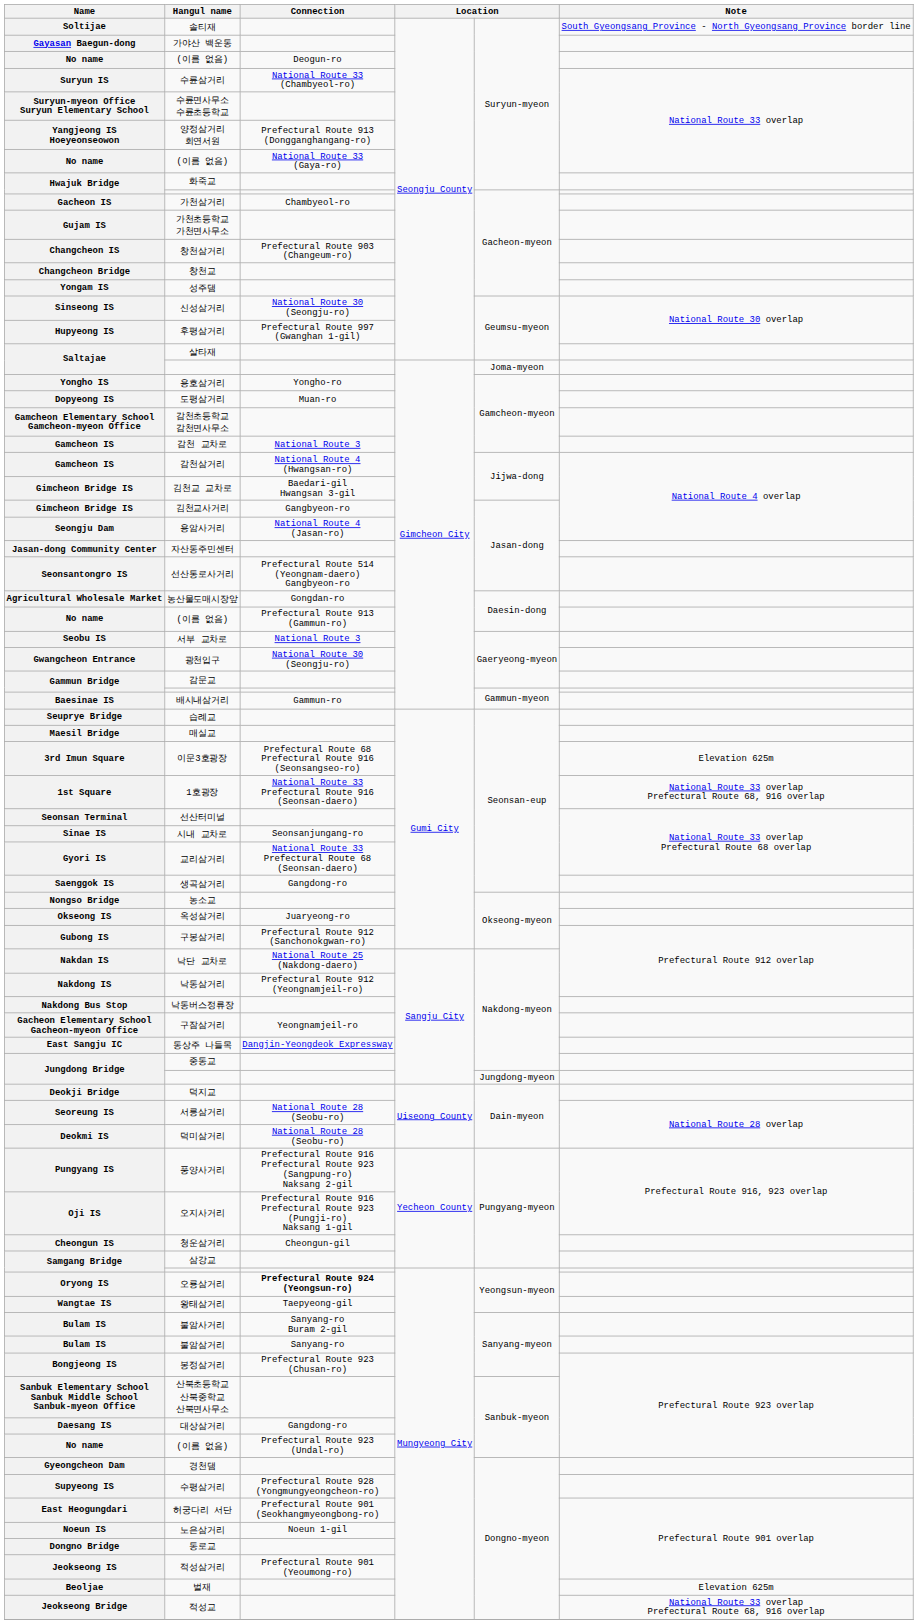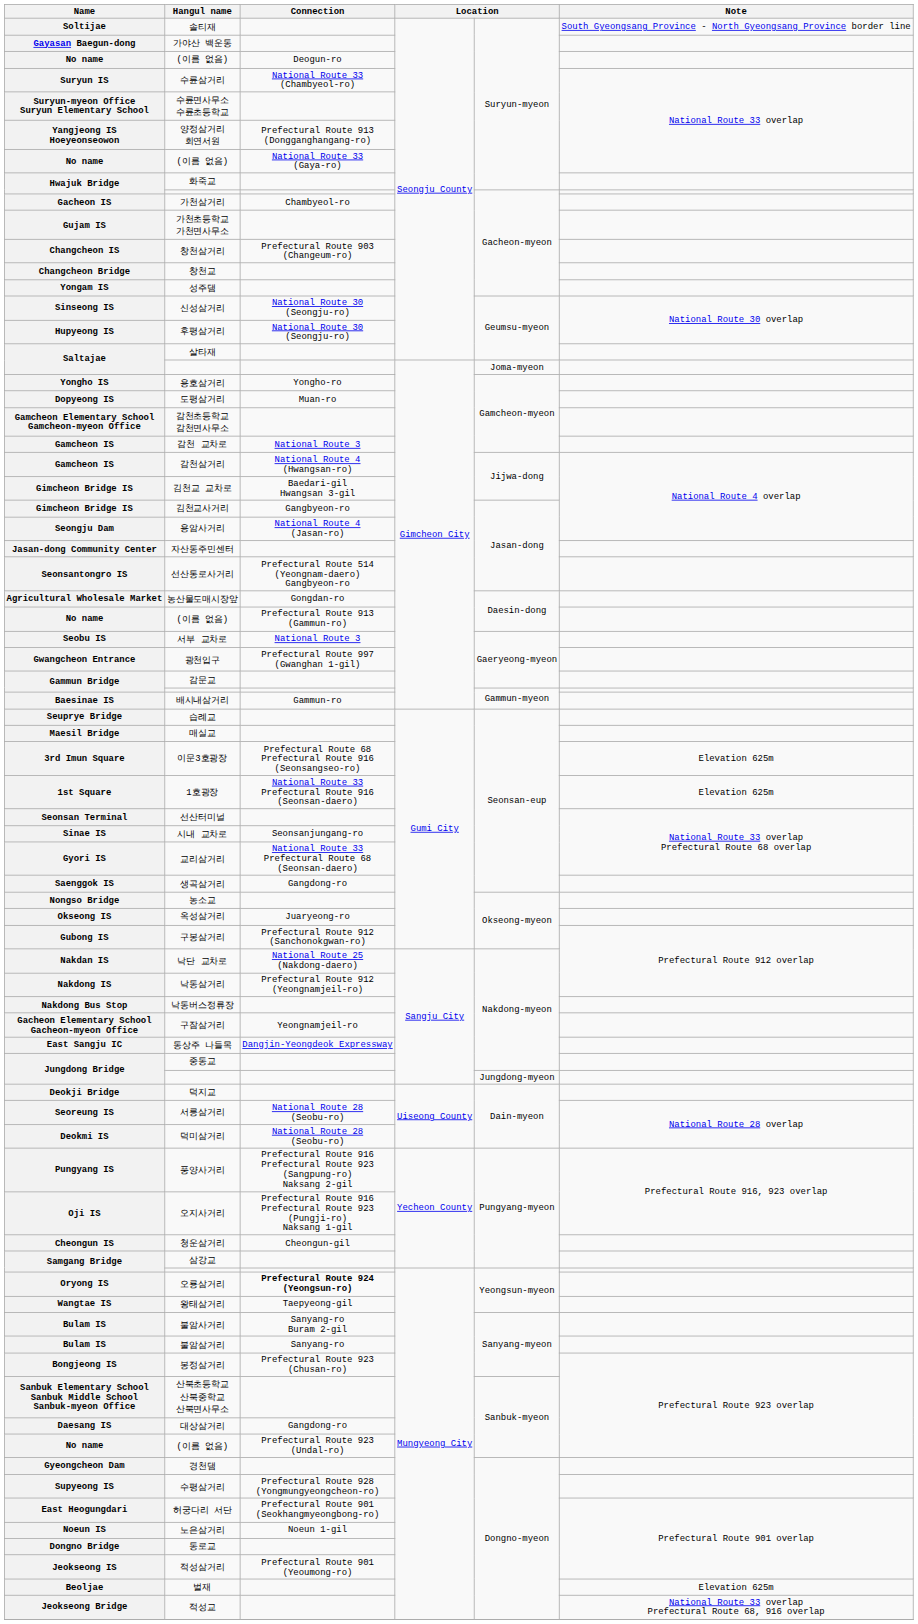 <table class="wikitable" style="font-size: 85%; text-align: center;">
 <tr>
 <th>Name </th>
 <th>Hangul name</th>
 <th>Connection</th>
 <th colspan="2">Location</th>
 <th>Note</th>
 </tr>
 <tr>
 <th>Soltijae</th>
 <td>솔티재</td>
 <td></td>
 <td rowspan=17><a href='#'>Seongju County</a></td>
 <td rowspan=8>Suryun-myeon</td>
 <td><a href='#'>South Gyeongsang Province</a> - <a href='#'>North Gyeongsang Province</a> border line</td>
 </tr>
 <tr>
 <th><a href='#'>Gayasan</a> Baegun-dong</th>
 <td>가야산 백운동</td>
 <td></td>
 <td></td>
 </tr>
 <tr>
 <th>No name</th>
 <td>(이름 없음)</td>
 <td>Deogun-ro</td>
 <td></td>
 </tr>
 <tr>
 <th>Suryun IS</th>
 <td>수륜삼거리</td>
 <td><a href='#'>National Route 33</a><br>(Chambyeol-ro)</td>
 <td rowspan=4><a href='#'>National Route 33</a> overlap</td>
 </tr>
 <tr>
 <th>Suryun-myeon Office<br>Suryun Elementary School</th>
 <td>수륜면사무소<br>수륜초등학교</td>
 <td></td>
 </tr>
 <tr>
 <th>Yangjeong IS<br>Hoeyeonseowon</th>
 <td>양정삼거리<br>회연서원</td>
 <td>Prefectural Route 913<br>(Dongganghangang-ro)</td>
 </tr>
 <tr>
 <th>No name</th>
 <td>(이름 없음)</td>
 <td><a href='#'>National Route 33</a><br>(Gaya-ro)</td>
 </tr>
 <tr>
 <th rowspan=2>Hwajuk Bridge</th>
 <td>화죽교</td>
 <td></td>
 <td></td>
 </tr>
 <tr>
 <td></td>
 <td></td>
 <td rowspan=6>Gacheon-myeon</td>
 <td></td>
 </tr>
 <tr>
 <th>Gacheon IS</th>
 <td>가천삼거리</td>
 <td>Chambyeol-ro</td>
 <td></td>
 </tr>
 <tr>
 <th>Gujam IS</th>
 <td>가천초등학교<br>가천면사무소</td>
 <td></td>
 <td></td>
 </tr>
 <tr>
 <th>Changcheon IS</th>
 <td>창천삼거리</td>
 <td>Prefectural Route 903<br>(Changeum-ro)</td>
 <td></td>
 </tr>
 <tr>
 <th>Changcheon Bridge</th>
 <td>창천교</td>
 <td></td>
 <td></td>
 </tr>
 <tr>
 <th>Yongam IS</th>
 <td>성주댐</td>
 <td></td>
 <td></td>
 </tr>
 <tr>
 <th>Sinseong IS</th>
 <td>신성삼거리</td>
 <td><a href='#'>National Route 30</a><br>(Seongju-ro)</td>
 <td rowspan=3>Geumsu-myeon</td>
 <td rowspan=2><a href='#'>National Route 30</a> overlap</td>
 </tr>
 <tr>
 <th>Hupyeong IS</th>
 <td>후평삼거리</td>
-<td>Prefectural Route 997<br>(Gwanghan 1-gil)</td>
+<td><a href='#'>National Route 30</a><br>(Seongju-ro)</td>
 </tr>
 <tr>
 <th rowspan=2>Saltajae</th>
 <td>살타재</td>
 <td>　</td>
 <td></td>
 </tr>
 <tr>
 <td></td>
 <td></td>
 <td rowspan=18><a href='#'>Gimcheon City</a></td>
 <td>Joma-myeon</td>
 <td></td>
 </tr>
 <tr>
 <th>Yongho IS</th>
 <td>용호삼거리</td>
 <td>Yongho-ro</td>
 <td rowspan=4>Gamcheon-myeon</td>
 <td></td>
 </tr>
 <tr>
 <th>Dopyeong IS</th>
 <td>도평삼거리</td>
 <td>Muan-ro</td>
 <td></td>
 </tr>
 <tr>
 <th>Gamcheon Elementary School<br>Gamcheon-myeon Office</th>
 <td>감천초등학교<br>감천면사무소</td>
 <td></td>
 <td></td>
 </tr>
 <tr>
 <th>Gamcheon IS</th>
 <td>감천 교차로</td>
 <td><a href='#'>National Route 3</a></td>
 <td></td>
 </tr>
 <tr>
 <th>Gamcheon IS</th>
 <td>감천삼거리</td>
 <td><a href='#'>National Route 4</a><br>(Hwangsan-ro)</td>
 <td rowspan=2>Jijwa-dong</td>
 <td rowspan=4><a href='#'>National Route 4</a> overlap</td>
 </tr>
 <tr>
 <th>Gimcheon Bridge IS</th>
 <td>김천교 교차로</td>
 <td>Baedari-gil<br>Hwangsan 3-gil</td>
 </tr>
 <tr>
 <th>Gimcheon Bridge IS</th>
 <td>김천교사거리</td>
 <td>Gangbyeon-ro</td>
 <td rowspan=4>Jasan-dong</td>
 </tr>
 <tr>
 <th>Seongju Dam</th>
 <td>용암사거리</td>
 <td><a href='#'>National Route 4</a><br>(Jasan-ro)</td>
 </tr>
 <tr>
 <th>Jasan-dong Community Center</th>
 <td>자산동주민센터</td>
 <td></td>
 <td></td>
 </tr>
 <tr>
 <th>Seonsantongro IS</th>
 <td>선산통로사거리</td>
 <td>Prefectural Route 514<br>(Yeongnam-daero)<br>Gangbyeon-ro</td>
 <td></td>
 </tr>
 <tr>
 <th>Agricultural Wholesale Market</th>
 <td>농산물도매시장앞</td>
 <td>Gongdan-ro</td>
 <td rowspan=2>Daesin-dong</td>
 <td></td>
 </tr>
 <tr>
 <th>No name</th>
 <td>(이름 없음)</td>
 <td>Prefectural Route 913<br>(Gammun-ro)</td>
 <td></td>
 </tr>
 <tr>
 <th>Seobu IS</th>
 <td>서부 교차로</td>
 <td><a href='#'>National Route 3</a></td>
 <td rowspan=3>Gaeryeong-myeon</td>
 <td></td>
 </tr>
 <tr>
 <th>Gwangcheon Entrance</th>
 <td>광천입구</td>
-<td><a href='#'>National Route 30</a><br>(Seongju-ro)</td>
+<td>Prefectural Route 997<br>(Gwanghan 1-gil)</td>
 <td></td>
 </tr>
 <tr>
 <th rowspan=2>Gammun Bridge</th>
 <td>감문교</td>
 <td></td>
 <td></td>
 </tr>
 <tr>
 <td></td>
 <td></td>
 <td rowspan=2>Gammun-myeon</td>
 <td></td>
 </tr>
 <tr>
 <th>Baesinae IS</th>
 <td>배시내삼거리</td>
 <td>Gammun-ro</td>
 <td></td>
 </tr>
 <tr>
 <th>Seuprye Bridge</th>
 <td>습례교</td>
 <td></td>
 <td rowspan=11><a href='#'>Gumi City</a></td>
 <td rowspan=8>Seonsan-eup</td>
 <td></td>
 </tr>
 <tr>
 <th>Maesil Bridge</th>
 <td>매실교</td>
 <td></td>
 <td></td>
 </tr>
 <tr>
 <th>3rd Imun Square</th>
 <td>이문3호광장</td>
 <td>Prefectural Route 68<br>Prefectural Route 916<br>(Seonsangseo-ro)</td>
 <td>Elevation 625m</td>
 </tr>
 <tr>
 <th>1st Square</th>
 <td>1호광장</td>
 <td><a href='#'>National Route 33</a><br>Prefectural Route 916<br>(Seonsan-daero)</td>
-<td><a href='#'>National Route 33</a> overlap<br>Prefectural Route 68, 916 overlap</td>
+<td>Elevation 625m</td>
 </tr>
 <tr>
 <th>Seonsan Terminal</th>
 <td>선산터미널</td>
 <td></td>
 <td rowspan=3><a href='#'>National Route 33</a> overlap<br>Prefectural Route 68 overlap</td>
 </tr>
 <tr>
 <th>Sinae IS</th>
 <td>시내 교차로</td>
 <td>Seonsanjungang-ro</td>
 </tr>
 <tr>
 <th>Gyori IS</th>
 <td>교리삼거리</td>
 <td><a href='#'>National Route 33</a><br>Prefectural Route 68<br>(Seonsan-daero)</td>
 </tr>
 <tr>
 <th>Saenggok IS</th>
 <td>생곡삼거리</td>
 <td>Gangdong-ro</td>
 <td></td>
 </tr>
 <tr>
 <th>Nongso Bridge</th>
 <td>농소교</td>
 <td></td>
 <td rowspan=3>Okseong-myeon</td>
 <td></td>
 </tr>
 <tr>
 <th>Okseong IS</th>
 <td>옥성삼거리</td>
 <td>Juaryeong-ro</td>
 <td></td>
 </tr>
 <tr>
 <th>Gubong IS</th>
 <td>구봉삼거리</td>
 <td>Prefectural Route 912<br>(Sanchonokgwan-ro)</td>
 <td rowspan=3>Prefectural Route 912 overlap</td>
 </tr>
 <tr>
 <th>Nakdan IS</th>
 <td>낙단 교차로</td>
 <td><a href='#'>National Route 25</a><br>(Nakdong-daero)</td>
 <td rowspan=7><a href='#'>Sangju City</a></td>
 <td rowspan=6>Nakdong-myeon</td>
 </tr>
 <tr>
 <th>Nakdong IS</th>
 <td>낙동삼거리</td>
 <td>Prefectural Route 912<br>(Yeongnamjeil-ro)</td>
 </tr>
 <tr>
 <th>Nakdong Bus Stop</th>
 <td>낙동버스정류장</td>
 <td></td>
 <td></td>
 </tr>
 <tr>
 <th>Gacheon Elementary School<br>Gacheon-myeon Office</th>
 <td>구잠삼거리</td>
 <td>Yeongnamjeil-ro</td>
 <td></td>
 </tr>
 <tr>
 <th>East Sangju IC</th>
 <td>동상주 나들목</td>
 <td><a href='#'>Dangjin-Yeongdeok Expressway</a></td>
 <td></td>
 </tr>
 <tr>
 <th rowspan=2>Jungdong Bridge</th>
 <td>중동교</td>
 <td>　</td>
 <td></td>
 </tr>
 <tr>
 <td></td>
 <td></td>
 <td>Jungdong-myeon</td>
 <td></td>
 </tr>
 <tr>
 <th>Deokji Bridge</th>
 <td>덕지교</td>
 <td></td>
 <td rowspan=3><a href='#'>Uiseong County</a></td>
 <td rowspan=3>Dain-myeon</td>
 <td></td>
 </tr>
 <tr>
 <th>Seoreung IS</th>
 <td>서릉삼거리</td>
 <td><a href='#'>National Route 28</a><br>(Seobu-ro)</td>
 <td rowspan=2><a href='#'>National Route 28</a> overlap</td>
 </tr>
 <tr>
 <th>Deokmi IS</th>
 <td>덕미삼거리</td>
 <td><a href='#'>National Route 28</a><br>(Seobu-ro)</td>
 </tr>
 <tr>
 <th>Pungyang IS</th>
 <td>풍양사거리</td>
 <td>Prefectural Route 916<br>Prefectural Route 923<br>(Sangpung-ro)<br>Naksang 2-gil</td>
 <td rowspan=4><a href='#'>Yecheon County</a></td>
 <td rowspan=4>Pungyang-myeon</td>
 <td rowspan=2>Prefectural Route 916, 923 overlap</td>
 </tr>
 <tr>
 <th>Oji IS</th>
 <td>오지사거리</td>
 <td>Prefectural Route 916<br>Prefectural Route 923<br>(Pungji-ro)<br>Naksang 1-gil</td>
 </tr>
 <tr>
 <th>Cheongun IS</th>
 <td>청운삼거리</td>
 <td>Cheongun-gil</td>
 <td></td>
 </tr>
 <tr>
 <th rowspan=2>Samgang Bridge</th>
 <td>삼강교</td>
 <td></td>
 <td></td>
 </tr>
 <tr>
 <td></td>
 <td></td>
 <td rowspan=17><a href='#'>Mungyeong City</a></td>
 <td rowspan=3>Yeongsun-myeon</td>
 <td></td>
 </tr>
 <tr>
 <th>Oryong IS</th>
 <td>오룡삼거리</td>
 <td><strong>Prefectural Route 924<br>(Yeongsun-ro)</strong></td>
 <td></td>
 </tr>
 <tr>
 <th>Wangtae IS</th>
 <td>왕태삼거리</td>
 <td>Taepyeong-gil</td>
 <td></td>
 </tr>
 <tr>
 <th>Bulam IS</th>
 <td>불암사거리</td>
 <td>Sanyang-ro<br>Buram 2-gil</td>
 <td rowspan=3>Sanyang-myeon</td>
 <td></td>
 </tr>
 <tr>
 <th>Bulam IS</th>
 <td>불암삼거리</td>
 <td>Sanyang-ro</td>
 <td></td>
 </tr>
 <tr>
 <th>Bongjeong IS</th>
 <td>봉정삼거리</td>
 <td>Prefectural Route 923<br>(Chusan-ro)</td>
 <td rowspan=4>Prefectural Route 923 overlap</td>
 </tr>
 <tr>
 <th>Sanbuk Elementary School<br>Sanbuk Middle School<br>Sanbuk-myeon Office</th>
 <td>산북초등학교<br>산북중학교<br>산북면사무소</td>
 <td></td>
 <td rowspan=3>Sanbuk-myeon</td>
 </tr>
 <tr>
 <th>Daesang IS</th>
 <td>대상삼거리</td>
 <td>Gangdong-ro</td>
 </tr>
 <tr>
 <th>No name</th>
 <td>(이름 없음)</td>
 <td>Prefectural Route 923<br>(Undal-ro)</td>
 </tr>
 <tr>
 <th>Gyeongcheon Dam</th>
 <td>경천댐</td>
 <td></td>
 <td rowspan=8>Dongno-myeon</td>
 <td></td>
 </tr>
 <tr>
 <th>Supyeong IS</th>
 <td>수평삼거리</td>
 <td>Prefectural Route 928<br>(Yongmungyeongcheon-ro)</td>
 <td></td>
 </tr>
 <tr>
 <th>East Heogungdari</th>
 <td>허궁다리 서단</td>
 <td>Prefectural Route 901<br>(Seokhangmyeongbong-ro)</td>
 <td rowspan=4>Prefectural Route 901 overlap</td>
 </tr>
 <tr>
 <th>Noeun IS</th>
 <td>노은삼거리</td>
 <td>Noeun 1-gil</td>
 </tr>
 <tr>
 <th>Dongno Bridge</th>
 <td>동로교</td>
 <td></td>
 </tr>
 <tr>
 <th>Jeokseong IS</th>
 <td>적성삼거리</td>
 <td>Prefectural Route 901<br>(Yeoumong-ro)</td>
 </tr>
 <tr>
 <th>Beoljae</th>
 <td>벌재</td>
 <td></td>
 <td>Elevation 625m</td>
 </tr>
 <tr>
 <th>Jeokseong Bridge</th>
 <td>적성교</td>
 <td></td>
 <td><a href='#'>National Route 33</a> overlap<br>Prefectural Route 68, 916 overlap</td>
 </tr>
 <tr>
 </tr>
 </table>
